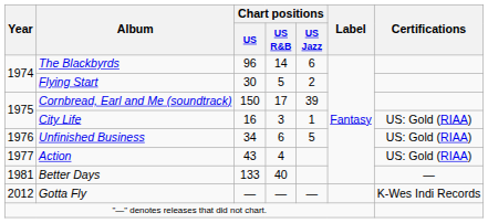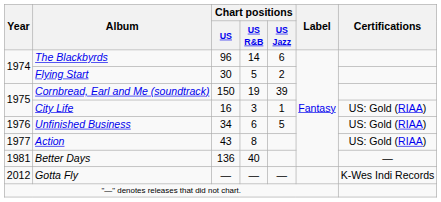 <table class="wikitable" style="text-align:center;">
 <tr>
 <th rowspan="2">Year</th>
 <th rowspan="2">Album</th>
 <th colspan="3">Chart positions</th>
 <th rowspan="2">Label</th>
 <th rowspan="2">Certifications</th>
 </tr>
 <tr>
 <th style="width:35px;"><small><a href='#'>US</a></small><br></th>
 <th style="width:35px;"><small><a href='#'>US R&B</a></small><br></th>
 <th style="width:35px;"><small><a href='#'>US Jazz</a></small><br></th>
 </tr>
 <tr>
 <td rowspan="2">1974</td>
 <td align="left"><em><a href='#'>The Blackbyrds</a></em></td>
 <td>96</td>
 <td>14</td>
 <td>6</td>
 <td rowspan="7"><a href='#'>Fantasy</a></td>
 <td></td>
 </tr>
 <tr>
 <td align="left"><em><a href='#'>Flying Start</a></em></td>
 <td>30</td>
 <td>5</td>
 <td>2</td>
 <td></td>
 </tr>
 <tr>
 <td rowspan="2">1975</td>
 <td align="left"><em><a href='#'>Cornbread, Earl and Me (soundtrack)</a></em></td>
 <td>150</td>
-<td>17</td>
+<td>19</td>
 <td>39</td>
 <td></td>
 </tr>
 <tr>
 <td align="left"><em><a href='#'>City Life</a></em></td>
 <td>16</td>
 <td>3</td>
 <td>1</td>
 <td>US: Gold (<a href='#'>RIAA</a>)</td>
 </tr>
 <tr>
 <td>1976</td>
 <td align="left"><em><a href='#'>Unfinished Business</a></em></td>
 <td>34</td>
 <td>6</td>
 <td>5</td>
 <td>US: Gold (<a href='#'>RIAA</a>)</td>
 </tr>
 <tr>
 <td>1977</td>
 <td align="left"><em><a href='#'>Action</a></em></td>
 <td>43</td>
-<td>4</td>
+<td>8</td>
 <td></td>
 <td>US: Gold (<a href='#'>RIAA</a>)</td>
 </tr>
 <tr>
 <td>1981</td>
 <td align="left"><em>Better Days</em></td>
-<td>133</td>
+<td>136</td>
 <td>40</td>
 <td></td>
 <td>—</td>
 </tr>
 <tr>
 <td>2012</td>
 <td align="left"><em>Gotta Fly</em></td>
 <td>—</td>
 <td>—</td>
 <td>—</td>
 <td></td>
 <td>K-Wes Indi Records</td>
 </tr>
 <tr>
 <td colspan="6" style="text-align:center; font-size:9pt;">"—" denotes releases that did not chart.</td>
 </tr>
 </table>
